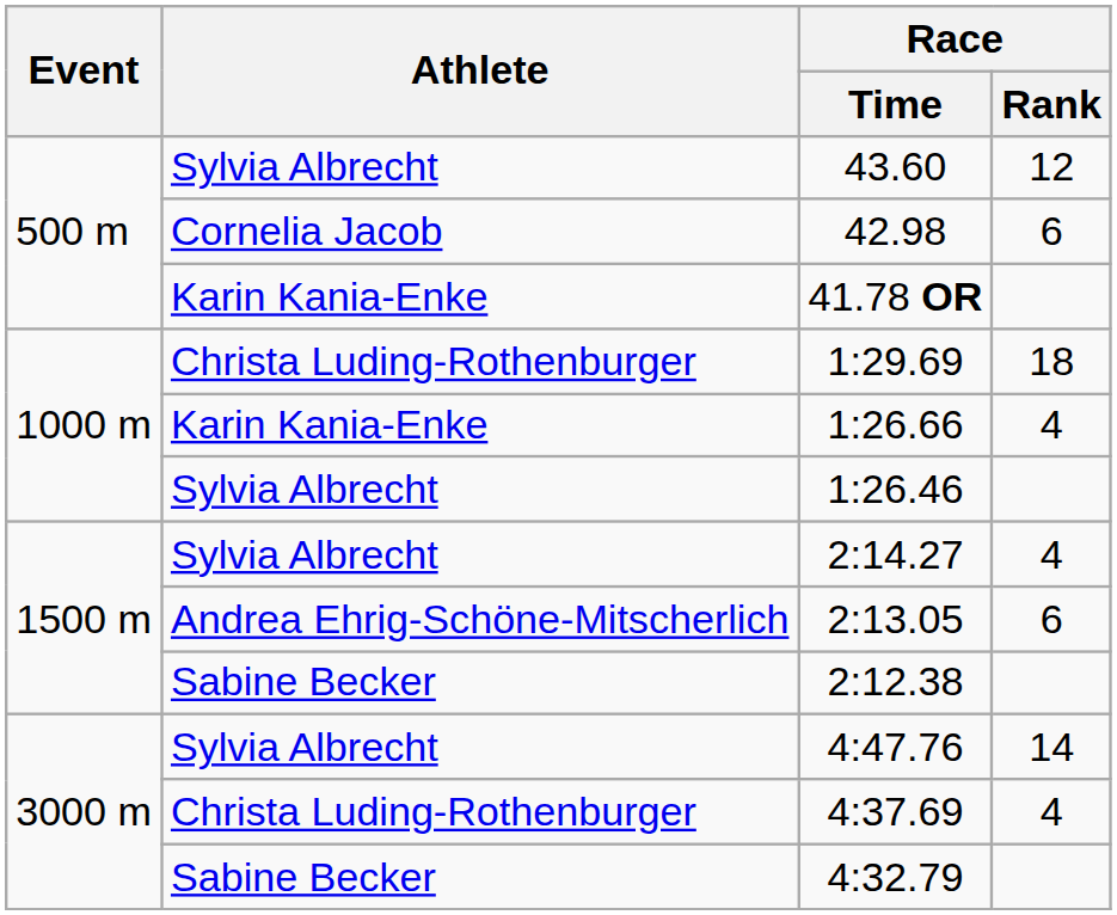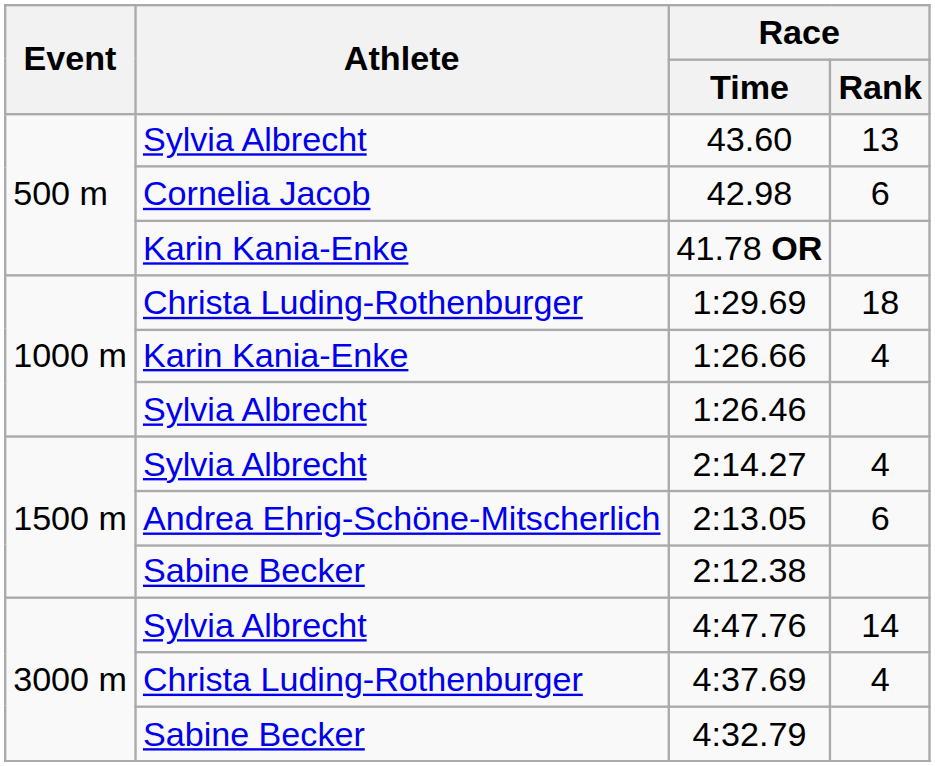 <table class="wikitable" style="font-size:90%;">
 <tr>
 <th rowspan=2>Event</th>
 <th rowspan=2>Athlete</th>
 <th colspan=2>Race</th>
 </tr>
 <tr>
 <th>Time</th>
 <th>Rank</th>
 </tr>
 <tr>
 <td rowspan=3>500 m</td>
 <td><a href='#'>Sylvia Albrecht</a></td>
 <td align=center>43.60</td>
-<td align=center>12</td>
+<td align=center>13</td>
 </tr>
 <tr>
 <td><a href='#'>Cornelia Jacob</a></td>
 <td align=center>42.98</td>
 <td align=center>6</td>
 </tr>
 <tr>
 <td><a href='#'>Karin Kania-Enke</a></td>
 <td align=center>41.78 <strong>OR</strong></td>
 <td align=center></td>
 </tr>
 <tr>
 <td rowspan=3>1000 m</td>
 <td><a href='#'>Christa Luding-Rothenburger</a></td>
 <td align=center>1:29.69</td>
 <td align=center>18</td>
 </tr>
 <tr>
 <td><a href='#'>Karin Kania-Enke</a></td>
 <td align=center>1:26.66</td>
 <td align=center>4</td>
 </tr>
 <tr>
 <td><a href='#'>Sylvia Albrecht</a></td>
 <td align=center>1:26.46</td>
 <td align=center></td>
 </tr>
 <tr>
 <td rowspan=3>1500 m</td>
 <td><a href='#'>Sylvia Albrecht</a></td>
 <td align=center>2:14.27</td>
 <td align=center>4</td>
 </tr>
 <tr>
 <td><a href='#'>Andrea Ehrig-Schöne-Mitscherlich</a></td>
 <td align=center>2:13.05</td>
 <td align=center>6</td>
 </tr>
 <tr>
 <td><a href='#'>Sabine Becker</a></td>
 <td align=center>2:12.38</td>
 <td align=center></td>
 </tr>
 <tr>
 <td rowspan=3>3000 m</td>
 <td><a href='#'>Sylvia Albrecht</a></td>
 <td align=center>4:47.76</td>
 <td align=center>14</td>
 </tr>
 <tr>
 <td><a href='#'>Christa Luding-Rothenburger</a></td>
 <td align=center>4:37.69</td>
 <td align=center>4</td>
 </tr>
 <tr>
 <td><a href='#'>Sabine Becker</a></td>
 <td align=center>4:32.79</td>
 <td align=center></td>
 </tr>
 </table>
